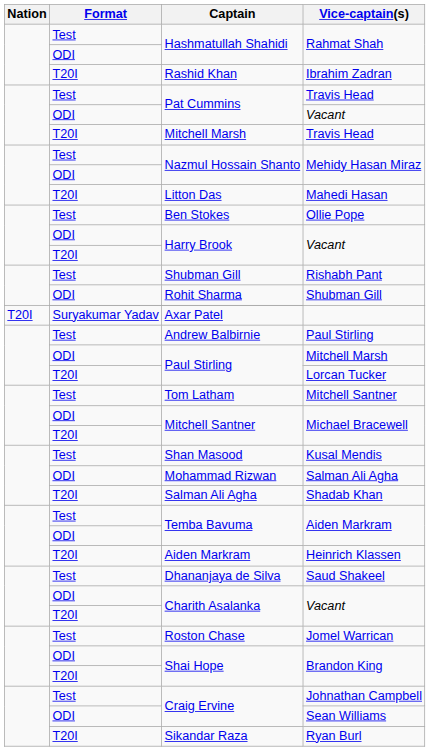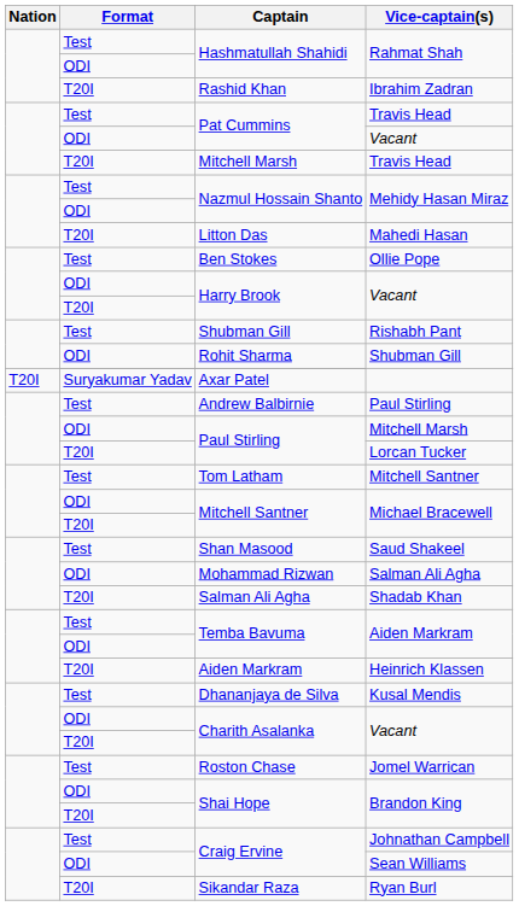 <table class="wikitable" style="text-align:left">
 <tr>
 <th>Nation</th>
 <th><a href='#'>Format</a></th>
 <th>Captain</th>
 <th><a href='#'>Vice-captain</a>(s)</th>
 </tr>
 <tr>
 <td rowspan="3"></td>
 <td><a href='#'>Test</a></td>
 <td rowspan="2"><a href='#'>Hashmatullah Shahidi</a></td>
 <td rowspan="2"><a href='#'>Rahmat Shah</a></td>
 </tr>
 <tr>
 <td><a href='#'>ODI</a></td>
 </tr>
 <tr>
 <td><a href='#'>T20I</a></td>
 <td><a href='#'>Rashid Khan</a></td>
 <td><a href='#'>Ibrahim Zadran</a></td>
 </tr>
 <tr>
 <td rowspan=3></td>
 <td><a href='#'>Test</a></td>
 <td rowspan="2"><a href='#'>Pat Cummins</a></td>
 <td><a href='#'>Travis Head</a></td>
 </tr>
 <tr>
 <td><a href='#'>ODI</a></td>
 <td><em>Vacant</em></td>
 </tr>
 <tr>
 <td><a href='#'>T20I</a></td>
 <td><a href='#'>Mitchell Marsh</a></td>
 <td><a href='#'>Travis Head</a></td>
 </tr>
 <tr>
 <td rowspan=3></td>
 <td><a href='#'>Test</a></td>
 <td rowspan="2"><a href='#'>Nazmul Hossain Shanto</a></td>
 <td rowspan="2"><a href='#'>Mehidy Hasan Miraz</a></td>
 </tr>
 <tr>
 <td><a href='#'>ODI</a></td>
 </tr>
 <tr>
 <td><a href='#'>T20I</a></td>
 <td><a href='#'>Litton Das</a></td>
 <td><a href='#'>Mahedi Hasan</a></td>
 </tr>
 <tr>
 <td rowspan=3></td>
 <td><a href='#'>Test</a></td>
 <td><a href='#'>Ben Stokes</a></td>
 <td><a href='#'>Ollie Pope</a></td>
 </tr>
 <tr>
 <td><a href='#'>ODI</a></td>
 <td rowspan="2"><a href='#'>Harry Brook</a></td>
 <td rowspan="2"><em>Vacant</em></td>
 </tr>
 <tr>
 <td><a href='#'>T20I</a></td>
 </tr>
 <tr>
 <td rowspan=3></td>
 <td><a href='#'>Test</a></td>
 <td rowspan="1"><a href='#'>Shubman Gill</a></td>
 <td rowspan=“1”><a href='#'>Rishabh Pant</a></td>
 </tr>
 <tr>
 <td><a href='#'>ODI</a></td>
 <td rowspan="1"><a href='#'>Rohit Sharma</a></td>
 <td rowspan="1"><a href='#'>Shubman Gill</a></td>
 </tr>
 <tr>
 </tr>
 <tr>
 <td><a href='#'>T20I</a></td>
 <td rowspan="1"><a href='#'>Suryakumar Yadav</a></td>
 <td rowspan="1"><a href='#'>Axar Patel</a></td>
 </tr>
 <tr>
 <td rowspan="3"></td>
 <td><a href='#'>Test</a></td>
 <td><a href='#'>Andrew Balbirnie</a></td>
 <td><a href='#'>Paul Stirling</a></td>
 </tr>
 <tr>
 <td><a href='#'>ODI</a></td>
 <td rowspan="2"><a href='#'>Paul Stirling</a></td>
 <td><a href='#'>Mitchell Marsh</a></td>
 </tr>
 <tr>
 <td><a href='#'>T20I</a></td>
 <td><a href='#'>Lorcan Tucker</a></td>
 </tr>
 <tr>
 <td rowspan=3></td>
 <td><a href='#'>Test</a></td>
 <td><a href='#'>Tom Latham</a></td>
 <td><a href='#'>Mitchell Santner</a></td>
 </tr>
 <tr>
 <td><a href='#'>ODI</a></td>
 <td rowspan="2"><a href='#'>Mitchell Santner</a></td>
 <td rowspan="2"><a href='#'>Michael Bracewell</a></td>
 </tr>
 <tr>
 <td><a href='#'>T20I</a></td>
 </tr>
 <tr>
 <td rowspan="3"></td>
 <td><a href='#'>Test</a></td>
 <td rowspan="1"><a href='#'>Shan Masood</a></td>
-<td><a href='#'>Kusal Mendis</a></td>
+<td><a href='#'>Saud Shakeel</a></td>
 </tr>
 <tr>
 <td><a href='#'>ODI</a></td>
 <td><a href='#'>Mohammad Rizwan</a></td>
 <td><a href='#'>Salman Ali Agha</a></td>
 </tr>
 <tr>
 <td><a href='#'>T20I</a></td>
 <td><a href='#'>Salman Ali Agha</a></td>
 <td><a href='#'>Shadab Khan</a></td>
 </tr>
 <tr>
 <td rowspan=3></td>
 <td><a href='#'>Test</a></td>
 <td rowspan="2"><a href='#'>Temba Bavuma</a></td>
 <td rowspan="2"><a href='#'>Aiden Markram</a></td>
 </tr>
 <tr>
 <td><a href='#'>ODI</a></td>
 </tr>
 <tr>
 <td><a href='#'>T20I</a></td>
 <td><a href='#'>Aiden Markram</a></td>
 <td rowspan="1"><a href='#'>Heinrich Klassen</a></td>
 </tr>
 <tr>
 <td rowspan=3></td>
 <td><a href='#'>Test</a></td>
 <td><a href='#'>Dhananjaya de Silva</a></td>
-<td><a href='#'>Saud Shakeel</a></td>
+<td><a href='#'>Kusal Mendis</a></td>
 </tr>
 <tr>
 <td><a href='#'>ODI</a></td>
 <td rowspan="2"><a href='#'>Charith Asalanka</a></td>
 <td rowspan="2"><em>Vacant</em></td>
 </tr>
 <tr>
 <td><a href='#'>T20I</a></td>
 </tr>
 <tr>
 <td rowspan=3></td>
 <td><a href='#'>Test</a></td>
 <td><a href='#'>Roston Chase</a></td>
 <td><a href='#'>Jomel Warrican</a></td>
 </tr>
 <tr>
 <td><a href='#'>ODI</a></td>
 <td rowspan="2"><a href='#'>Shai Hope</a></td>
 <td rowspan="2"><a href='#'>Brandon King</a></td>
 </tr>
 <tr>
 <td><a href='#'>T20I</a></td>
 </tr>
 <tr>
 <td rowspan=3></td>
 <td><a href='#'>Test</a></td>
 <td rowspan="2"><a href='#'>Craig Ervine</a></td>
 <td><a href='#'>Johnathan Campbell</a></td>
 </tr>
 <tr>
 <td><a href='#'>ODI</a></td>
 <td><a href='#'>Sean Williams</a></td>
 </tr>
 <tr>
 <td><a href='#'>T20I</a></td>
 <td><a href='#'>Sikandar Raza</a></td>
 <td><a href='#'>Ryan Burl</a></td>
 </tr>
 </table>
